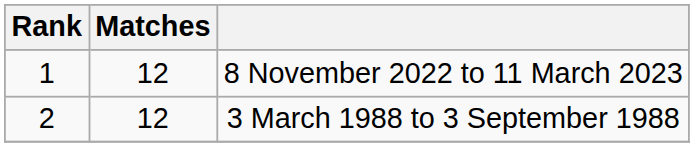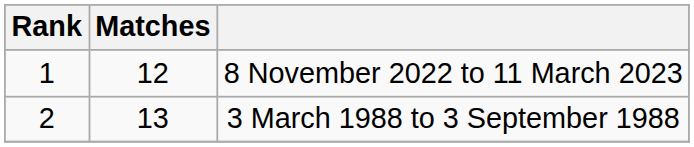 <table class="wikitable sortable">
 <tr>
 <th>Rank</th>
 <th>Matches</th>
 <th></th>
 </tr>
 <tr align=center>
 <td>1</td>
 <td>12</td>
 <td>8 November 2022 to 11 March 2023</td>
 </tr>
 <tr align=center>
 <td>2</td>
-<td>12</td>
+<td>13</td>
 <td>3 March 1988 to 3 September 1988</td>
 </tr>
 <tr align=center>
 </tr>
 </table>
